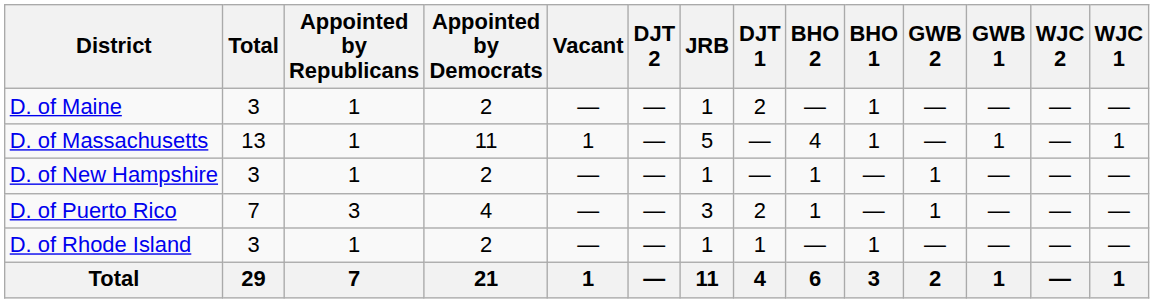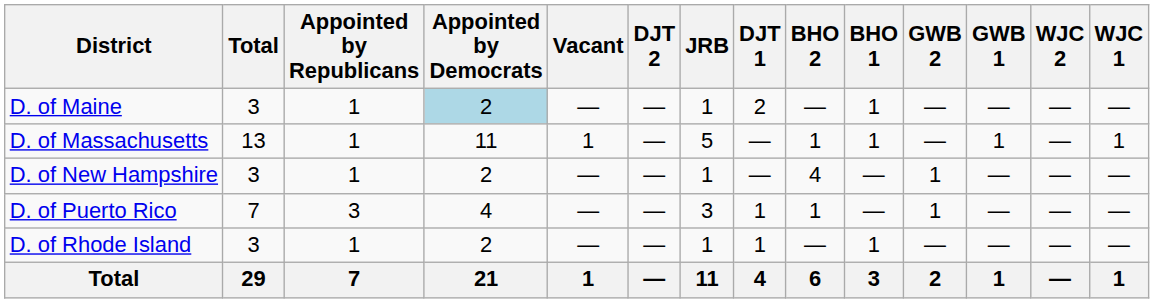 <table class="wikitable" style="text-align:center;">
 <tr>
 <th>District</th>
 <th>Total</th>
 <th>Appointed<br>by<br>Republicans</th>
 <th>Appointed<br>by<br>Democrats</th>
 <th>Vacant</th>
 <th>DJT<br>2</th>
 <th>JRB</th>
 <th>DJT<br>1</th>
 <th>BHO<br>2</th>
 <th>BHO<br>1</th>
 <th>GWB<br>2</th>
 <th>GWB<br>1</th>
 <th>WJC<br>2</th>
 <th>WJC<br>1</th>
 </tr>
 <tr>
 <td style="text-align:left;"><a href='#'>D. of Maine</a></td>
 <td>3</td>
 <td>1</td>
-<td>2</td>
+<td style="background: lightblue;">2</td>
 <td>—</td>
 <td>—</td>
 <td>1</td>
 <td>2</td>
 <td>—</td>
 <td>1</td>
 <td>—</td>
 <td>—</td>
 <td>—</td>
 <td>—</td>
 </tr>
 <tr>
 <td style="text-align:left;"><a href='#'>D. of Massachusetts</a></td>
 <td>13</td>
 <td>1</td>
 <td>11</td>
 <td>1</td>
 <td>—</td>
 <td>5</td>
 <td>—</td>
-<td>4</td>
+<td>1</td>
 <td>1</td>
 <td>—</td>
 <td>1</td>
 <td>—</td>
 <td>1</td>
 </tr>
 <tr>
 <td style="text-align:left;"><a href='#'>D. of New Hampshire</a></td>
 <td>3</td>
 <td>1</td>
 <td>2</td>
 <td>—</td>
 <td>—</td>
 <td>1</td>
 <td>—</td>
-<td>1</td>
+<td>4</td>
 <td>—</td>
 <td>1</td>
 <td>—</td>
 <td>—</td>
 <td>—</td>
 </tr>
 <tr>
 <td style="text-align:left;"><a href='#'>D. of Puerto Rico</a></td>
 <td>7</td>
 <td>3</td>
 <td>4</td>
 <td>—</td>
 <td>—</td>
 <td>3</td>
-<td>2</td>
+<td>1</td>
 <td>1</td>
 <td>—</td>
 <td>1</td>
 <td>—</td>
 <td>—</td>
 <td>—</td>
 </tr>
 <tr>
 <td style="text-align:left;"><a href='#'>D. of Rhode Island</a></td>
 <td>3</td>
 <td>1</td>
 <td>2</td>
 <td>—</td>
 <td>—</td>
 <td>1</td>
 <td>1</td>
 <td>—</td>
 <td>1</td>
 <td>—</td>
 <td>—</td>
 <td>—</td>
 <td>—</td>
 </tr>
 <tr>
 <th>Total</th>
 <th>29</th>
 <th>7</th>
 <th>21</th>
 <th>1</th>
 <th>—</th>
 <th>11</th>
 <th>4</th>
 <th>6</th>
 <th>3</th>
 <th>2</th>
 <th>1</th>
 <th>—</th>
 <th>1</th>
 </tr>
 </table>
